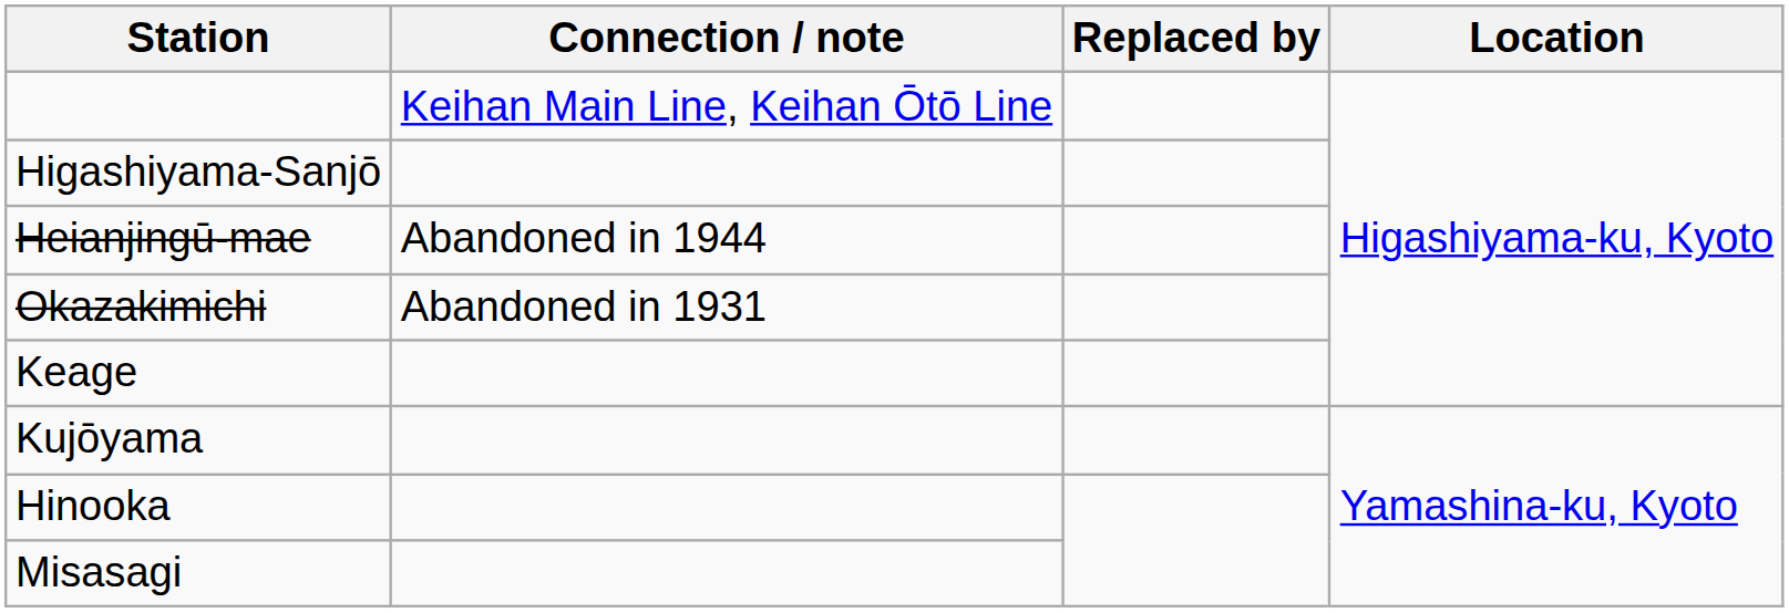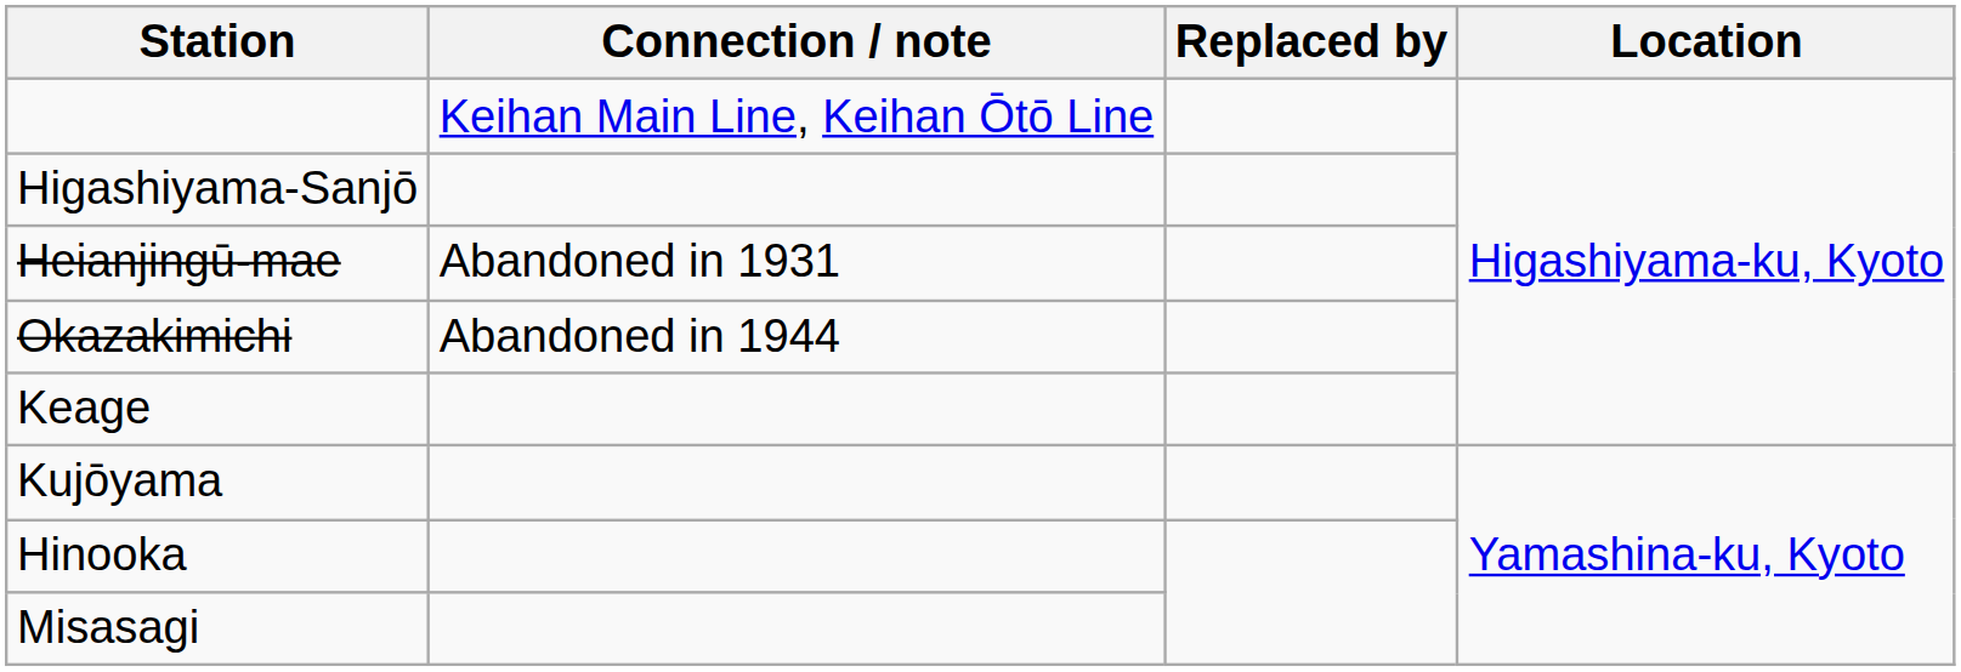 <table class=wikitable>
 <tr>
 <th>Station</th>
 <th>Connection / note</th>
 <th>Replaced by</th>
 <th>Location</th>
 </tr>
 <tr>
 <td></td>
 <td><a href='#'>Keihan Main Line</a>, <a href='#'>Keihan Ōtō Line</a></td>
 <td></td>
 <td rowspan=5><a href='#'>Higashiyama-ku, Kyoto</a></td>
 </tr>
 <tr>
 <td>Higashiyama-Sanjō</td>
 <td></td>
 <td></td>
 </tr>
 <tr>
 <td><s>Heianjingū-mae</s></td>
-<td>Abandoned in 1944</td>
+<td>Abandoned in 1931</td>
 <td></td>
 </tr>
 <tr>
 <td><s>Okazakimichi</s></td>
-<td>Abandoned in 1931</td>
+<td>Abandoned in 1944</td>
 <td></td>
 </tr>
 <tr>
 <td>Keage</td>
 <td></td>
 <td></td>
 </tr>
 <tr>
 <td>Kujōyama</td>
 <td></td>
 <td></td>
 <td rowspan=3><a href='#'>Yamashina-ku, Kyoto</a></td>
 </tr>
 <tr>
 <td>Hinooka</td>
 <td></td>
 <td rowspan=2></td>
 </tr>
 <tr>
 <td>Misasagi</td>
 <td></td>
 </tr>
 </table>
